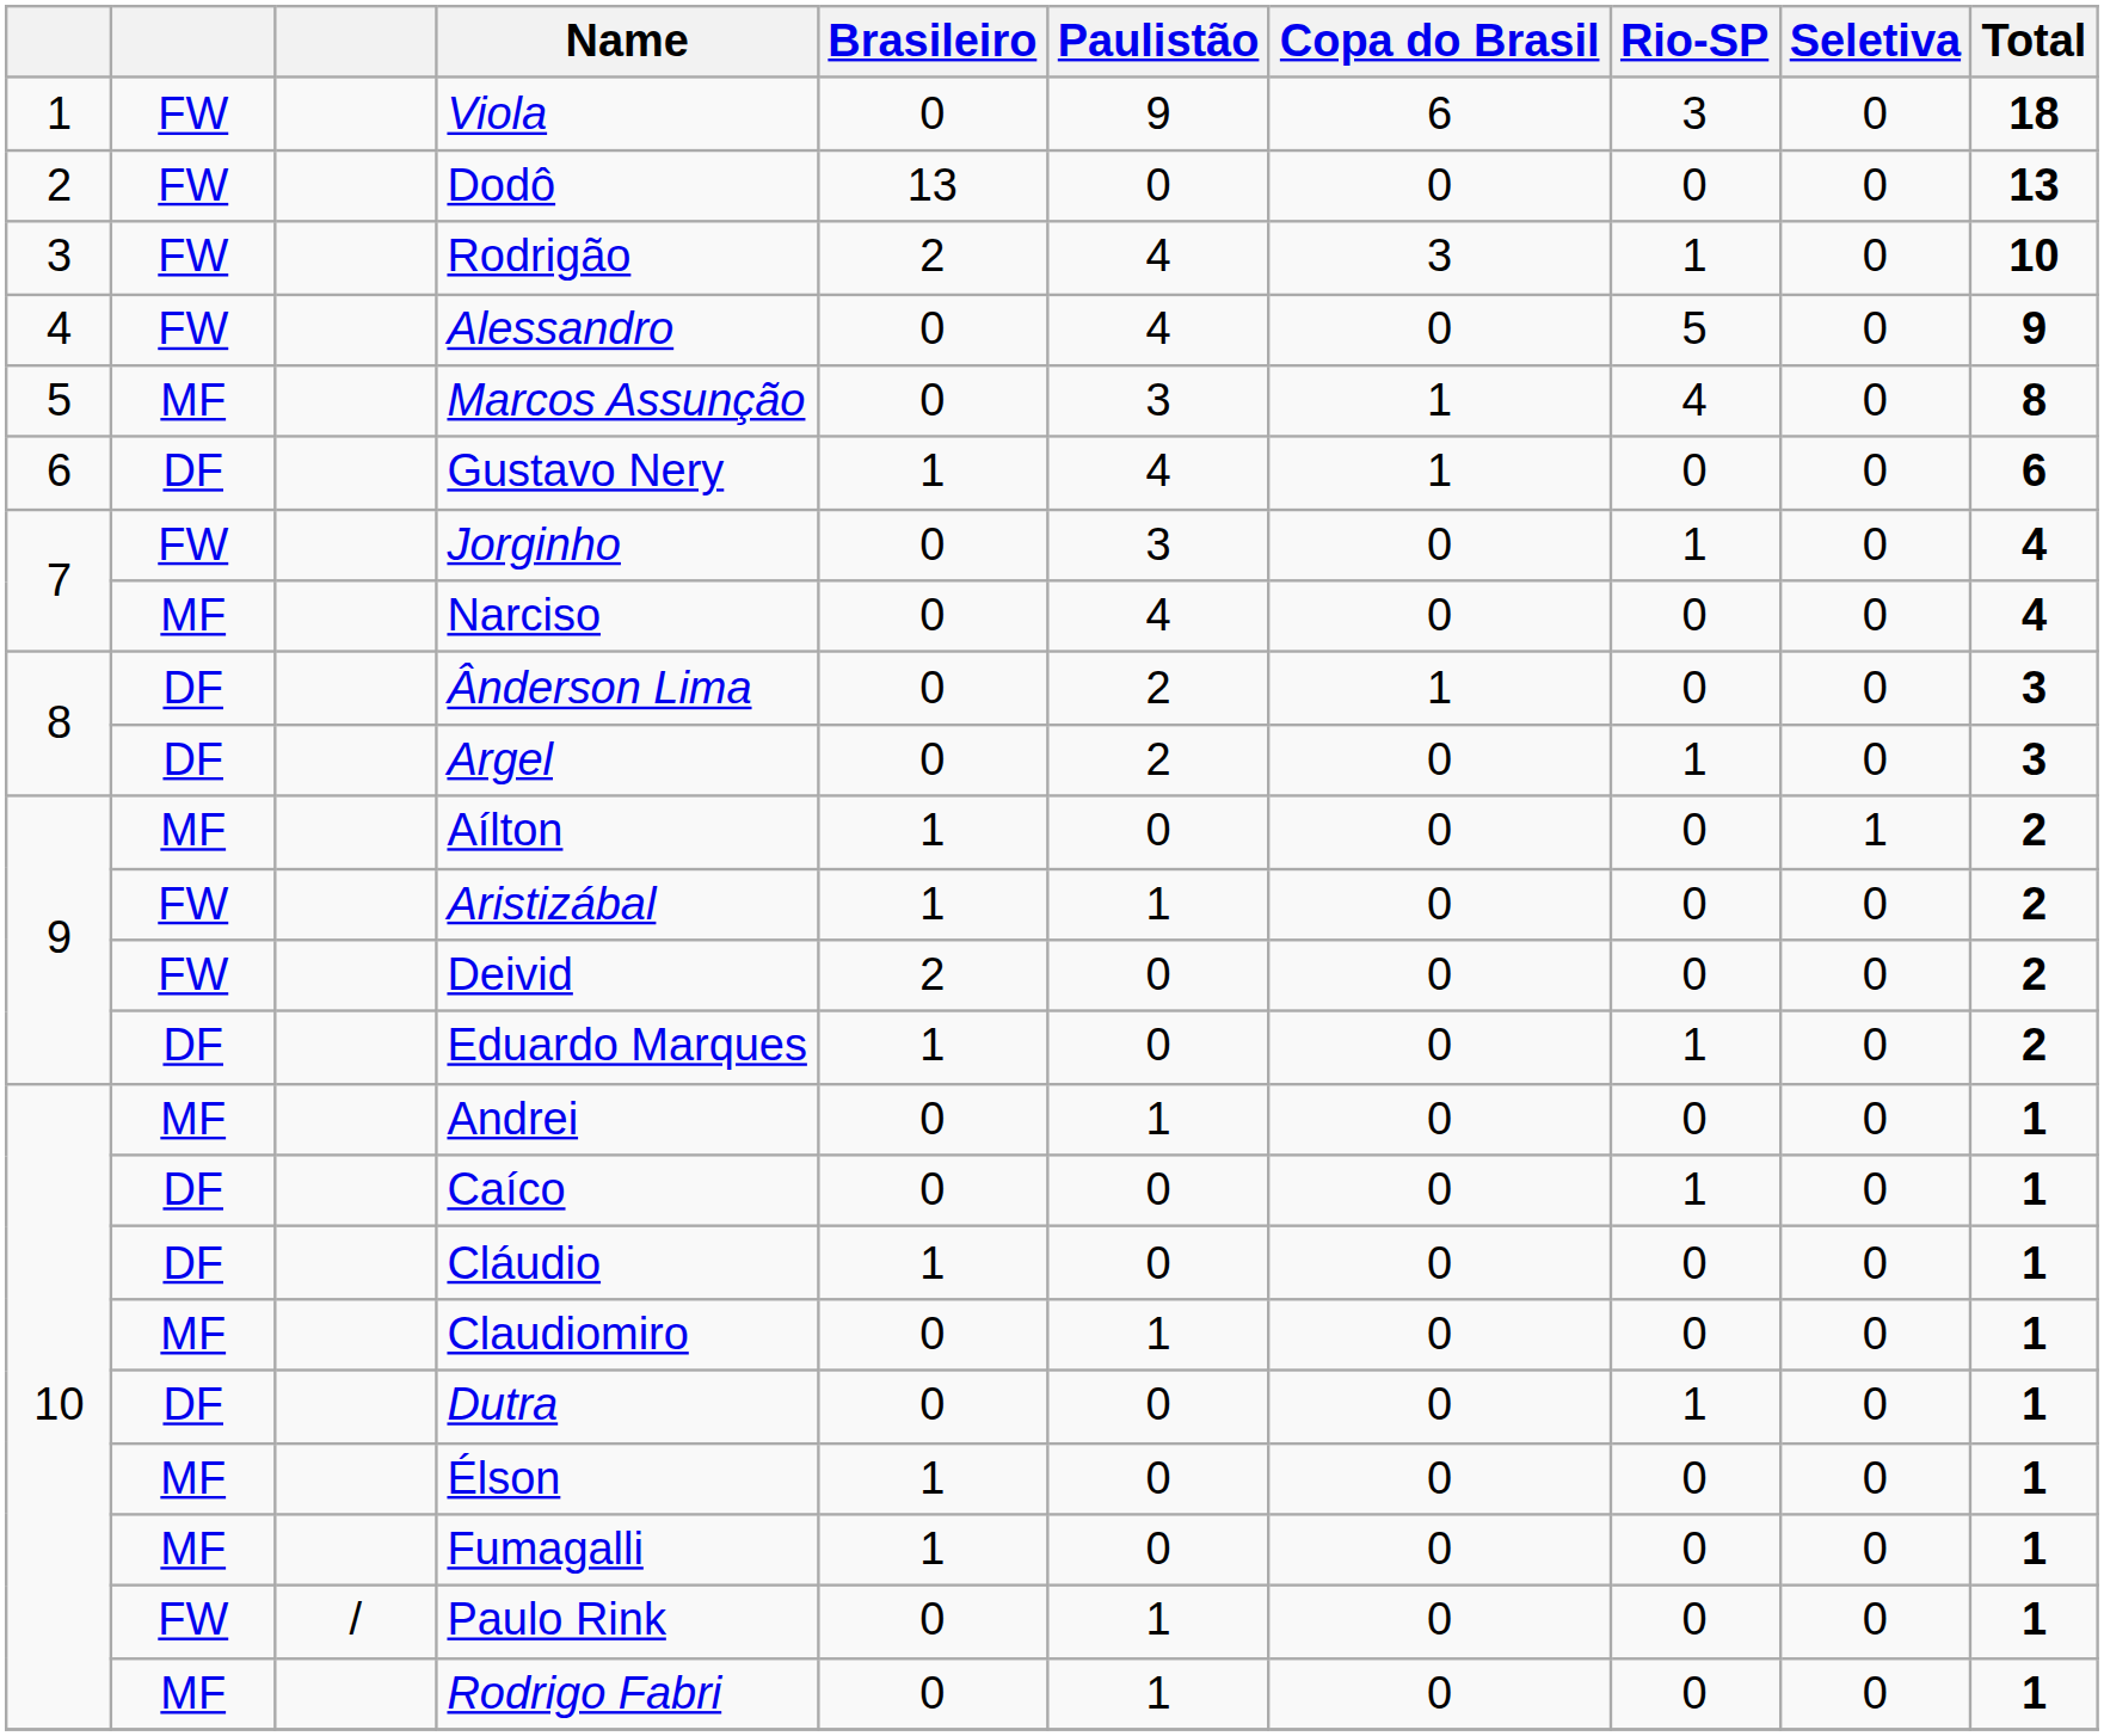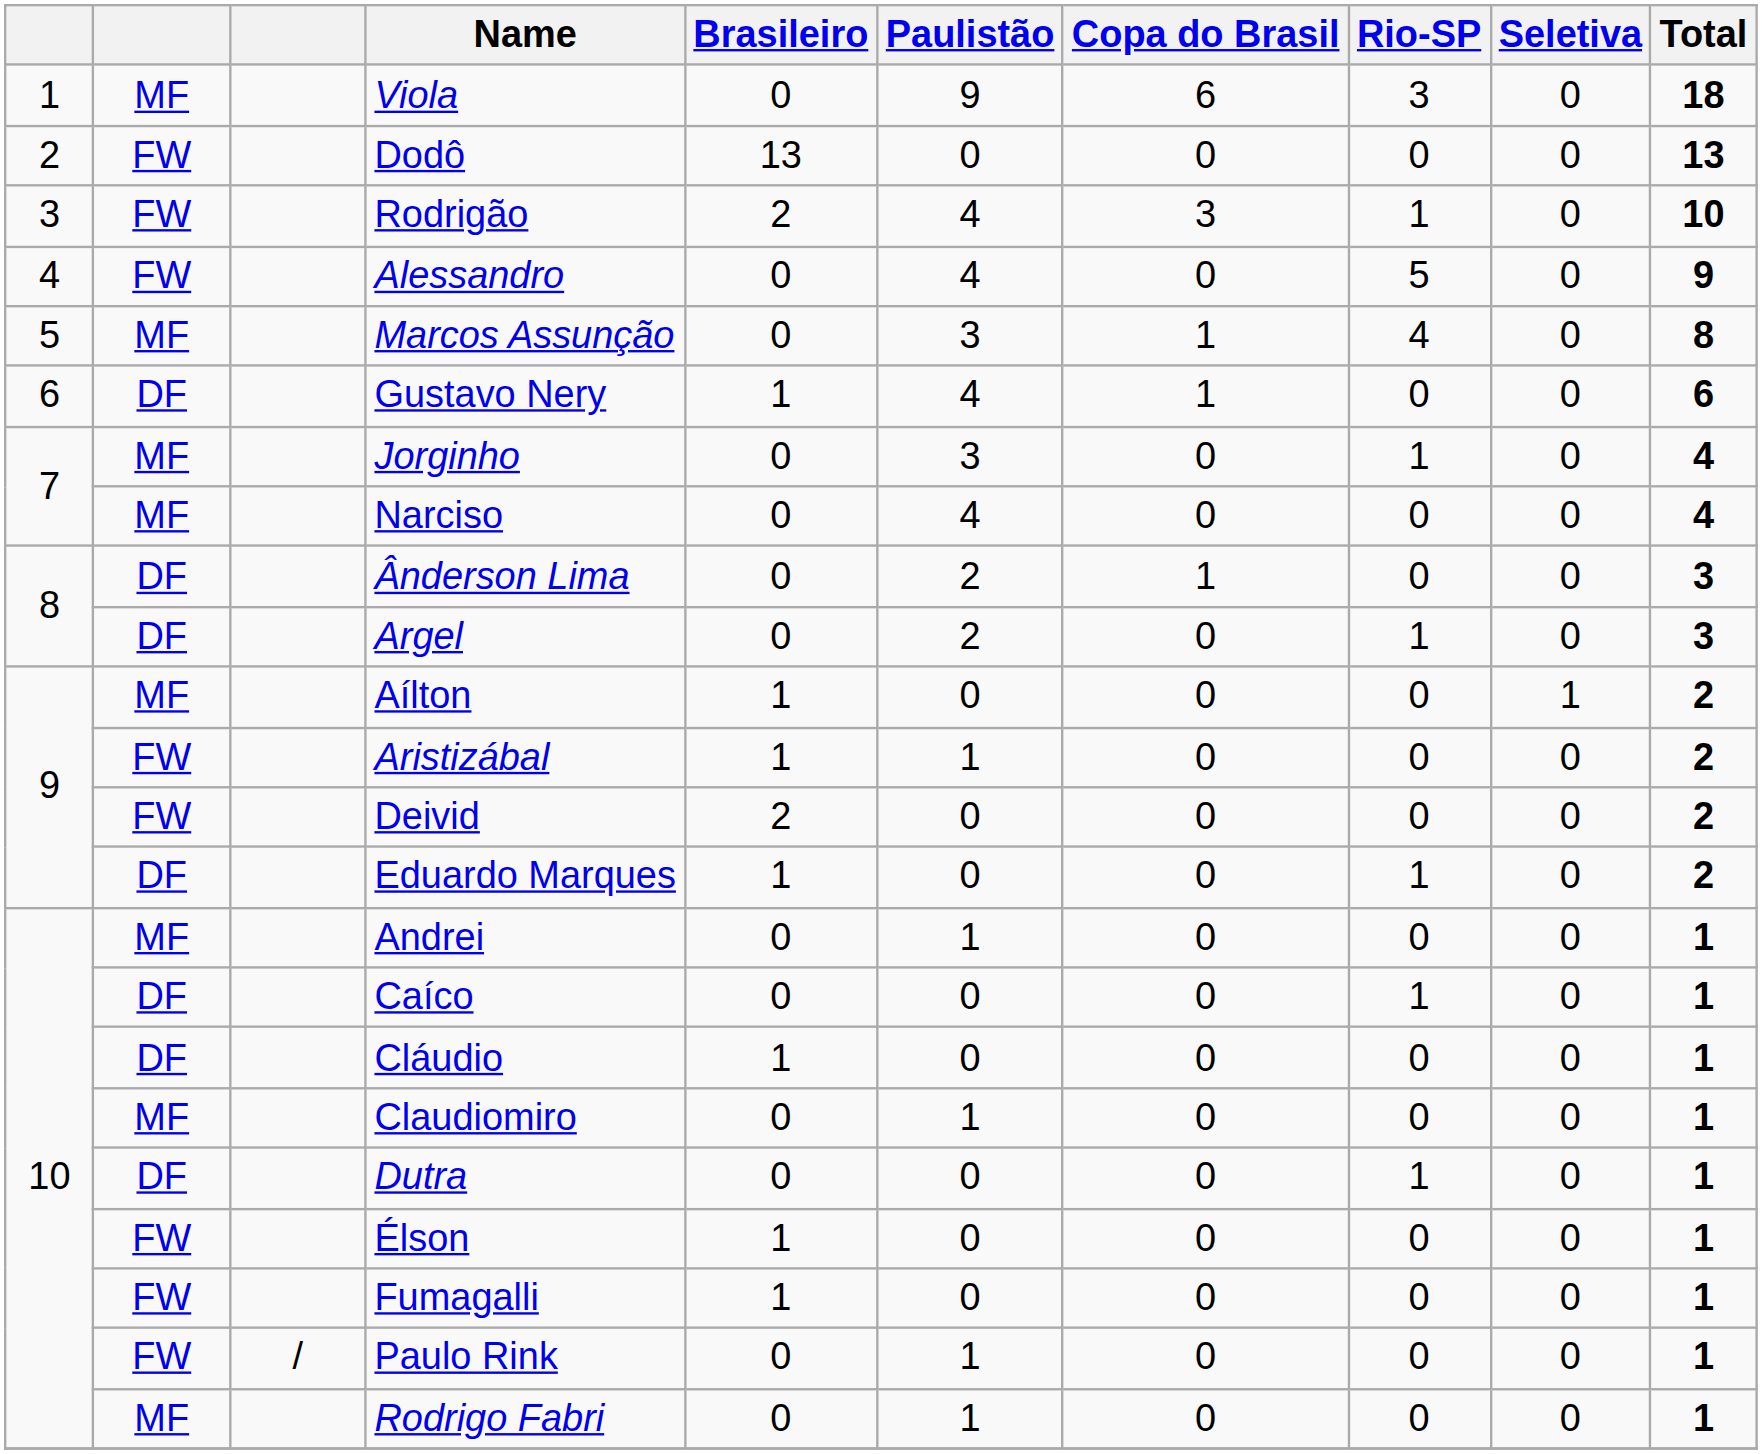 <table class="wikitable sortable" style="text-align:center;">
 <tr>
 <th width="30"></th>
 <th width="50"></th>
 <th width="50"></th>
 <th>Name</th>
 <th><a href='#'>Brasileiro</a></th>
 <th><a href='#'>Paulistão</a></th>
 <th><a href='#'>Copa do Brasil</a></th>
 <th><a href='#'>Rio-SP</a></th>
 <th><a href='#'>Seletiva</a></th>
 <th>Total</th>
 </tr>
 <tr>
 <td rowspan=>1</td>
-<td><a href='#'>FW</a></td>
+<td><a href='#'>MF</a></td>
 <td></td>
 <td align=left><em><a href='#'>Viola</a></em></td>
 <td>0</td>
 <td>9</td>
 <td>6</td>
 <td>3</td>
 <td>0</td>
 <td><strong>18</strong></td>
 </tr>
 <tr>
 <td rowspan=>2</td>
 <td><a href='#'>FW</a></td>
 <td></td>
 <td align=left><a href='#'>Dodô</a></td>
 <td>13</td>
 <td>0</td>
 <td>0</td>
 <td>0</td>
 <td>0</td>
 <td><strong>13</strong></td>
 </tr>
 <tr>
 <td rowspan=>3</td>
 <td><a href='#'>FW</a></td>
 <td></td>
 <td align=left><a href='#'>Rodrigão</a></td>
 <td>2</td>
 <td>4</td>
 <td>3</td>
 <td>1</td>
 <td>0</td>
 <td><strong>10</strong></td>
 </tr>
 <tr>
 <td rowspan=>4</td>
 <td><a href='#'>FW</a></td>
 <td></td>
 <td align=left><em><a href='#'>Alessandro</a></em></td>
 <td>0</td>
 <td>4</td>
 <td>0</td>
 <td>5</td>
 <td>0</td>
 <td><strong>9</strong></td>
 </tr>
 <tr>
 <td rowspan=>5</td>
 <td><a href='#'>MF</a></td>
 <td></td>
 <td align=left><em><a href='#'>Marcos Assunção</a></em></td>
 <td>0</td>
 <td>3</td>
 <td>1</td>
 <td>4</td>
 <td>0</td>
 <td><strong>8</strong></td>
 </tr>
 <tr>
 <td rowspan=>6</td>
 <td><a href='#'>DF</a></td>
 <td></td>
 <td align=left><a href='#'>Gustavo Nery</a></td>
 <td>1</td>
 <td>4</td>
 <td>1</td>
 <td>0</td>
 <td>0</td>
 <td><strong>6</strong></td>
 </tr>
 <tr>
 <td rowspan=2>7</td>
-<td><a href='#'>FW</a></td>
+<td><a href='#'>MF</a></td>
 <td></td>
 <td align=left><em><a href='#'>Jorginho</a></em></td>
 <td>0</td>
 <td>3</td>
 <td>0</td>
 <td>1</td>
 <td>0</td>
 <td><strong>4</strong></td>
 </tr>
 <tr>
 <td><a href='#'>MF</a></td>
 <td></td>
 <td align=left><a href='#'>Narciso</a></td>
 <td>0</td>
 <td>4</td>
 <td>0</td>
 <td>0</td>
 <td>0</td>
 <td><strong>4</strong></td>
 </tr>
 <tr>
 <td rowspan=2>8</td>
 <td><a href='#'>DF</a></td>
 <td></td>
 <td align=left><em><a href='#'>Ânderson Lima</a></em></td>
 <td>0</td>
 <td>2</td>
 <td>1</td>
 <td>0</td>
 <td>0</td>
 <td><strong>3</strong></td>
 </tr>
 <tr>
 <td><a href='#'>DF</a></td>
 <td></td>
 <td align=left><em><a href='#'>Argel</a></em></td>
 <td>0</td>
 <td>2</td>
 <td>0</td>
 <td>1</td>
 <td>0</td>
 <td><strong>3</strong></td>
 </tr>
 <tr>
 <td rowspan=4>9</td>
 <td><a href='#'>MF</a></td>
 <td></td>
 <td align=left><a href='#'>Aílton</a></td>
 <td>1</td>
 <td>0</td>
 <td>0</td>
 <td>0</td>
 <td>1</td>
 <td><strong>2</strong></td>
 </tr>
 <tr>
 <td><a href='#'>FW</a></td>
 <td></td>
 <td align=left><em><a href='#'>Aristizábal</a></em></td>
 <td>1</td>
 <td>1</td>
 <td>0</td>
 <td>0</td>
 <td>0</td>
 <td><strong>2</strong></td>
 </tr>
 <tr>
 <td><a href='#'>FW</a></td>
 <td></td>
 <td align=left><a href='#'>Deivid</a></td>
 <td>2</td>
 <td>0</td>
 <td>0</td>
 <td>0</td>
 <td>0</td>
 <td><strong>2</strong></td>
 </tr>
 <tr>
 <td><a href='#'>DF</a></td>
 <td></td>
 <td align=left><a href='#'>Eduardo Marques</a></td>
 <td>1</td>
 <td>0</td>
 <td>0</td>
 <td>1</td>
 <td>0</td>
 <td><strong>2</strong></td>
 </tr>
 <tr>
 <td rowspan=9>10</td>
 <td><a href='#'>MF</a></td>
 <td></td>
 <td align=left><a href='#'>Andrei</a></td>
 <td>0</td>
 <td>1</td>
 <td>0</td>
 <td>0</td>
 <td>0</td>
 <td><strong>1</strong></td>
 </tr>
 <tr>
 <td><a href='#'>DF</a></td>
 <td></td>
 <td align=left><a href='#'>Caíco</a></td>
 <td>0</td>
 <td>0</td>
 <td>0</td>
 <td>1</td>
 <td>0</td>
 <td><strong>1</strong></td>
 </tr>
 <tr>
 <td><a href='#'>DF</a></td>
 <td></td>
 <td align=left><a href='#'>Cláudio</a></td>
 <td>1</td>
 <td>0</td>
 <td>0</td>
 <td>0</td>
 <td>0</td>
 <td><strong>1</strong></td>
 </tr>
 <tr>
 <td><a href='#'>MF</a></td>
 <td></td>
 <td align=left><a href='#'>Claudiomiro</a></td>
 <td>0</td>
 <td>1</td>
 <td>0</td>
 <td>0</td>
 <td>0</td>
 <td><strong>1</strong></td>
 </tr>
 <tr>
 <td><a href='#'>DF</a></td>
 <td></td>
 <td align=left><em><a href='#'>Dutra</a></em></td>
 <td>0</td>
 <td>0</td>
 <td>0</td>
 <td>1</td>
 <td>0</td>
 <td><strong>1</strong></td>
 </tr>
 <tr>
-<td><a href='#'>MF</a></td>
+<td><a href='#'>FW</a></td>
 <td></td>
 <td align=left><a href='#'>Élson</a></td>
 <td>1</td>
 <td>0</td>
 <td>0</td>
 <td>0</td>
 <td>0</td>
 <td><strong>1</strong></td>
 </tr>
 <tr>
-<td><a href='#'>MF</a></td>
+<td><a href='#'>FW</a></td>
 <td></td>
 <td align=left><a href='#'>Fumagalli</a></td>
 <td>1</td>
 <td>0</td>
 <td>0</td>
 <td>0</td>
 <td>0</td>
 <td><strong>1</strong></td>
 </tr>
 <tr>
 <td><a href='#'>FW</a></td>
 <td>/</td>
 <td align=left><a href='#'>Paulo Rink</a></td>
 <td>0</td>
 <td>1</td>
 <td>0</td>
 <td>0</td>
 <td>0</td>
 <td><strong>1</strong></td>
 </tr>
 <tr>
 <td><a href='#'>MF</a></td>
 <td></td>
 <td align=left><em><a href='#'>Rodrigo Fabri</a></em></td>
 <td>0</td>
 <td>1</td>
 <td>0</td>
 <td>0</td>
 <td>0</td>
 <td><strong>1</strong></td>
 </tr>
 <tr>
 </tr>
 </table>
